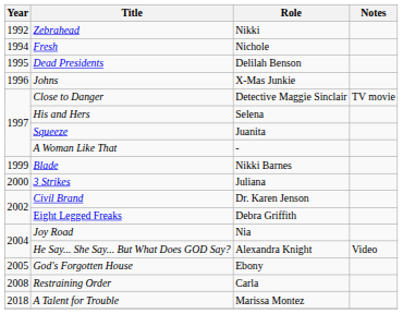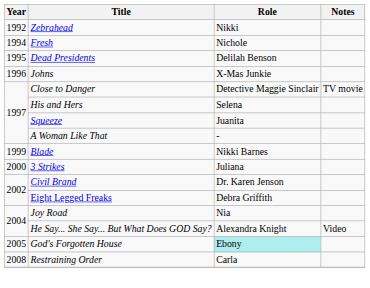 <table class="wikitable sortable">
 <tr>
 <th>Year</th>
 <th>Title</th>
 <th>Role</th>
 <th class="unsortable">Notes</th>
 </tr>
 <tr>
 <td>1992</td>
 <td><em><a href='#'>Zebrahead</a></em></td>
 <td>Nikki</td>
 <td></td>
 </tr>
 <tr>
 <td>1994</td>
 <td><em><a href='#'>Fresh</a></em></td>
 <td>Nichole</td>
 <td></td>
 </tr>
 <tr>
 <td>1995</td>
 <td><em><a href='#'>Dead Presidents</a></em></td>
 <td>Delilah Benson</td>
 <td></td>
 </tr>
 <tr>
 <td>1996</td>
 <td><em>Johns</em></td>
 <td>X-Mas Junkie</td>
 <td></td>
 </tr>
 <tr>
 <td rowspan="4">1997</td>
 <td><em>Close to Danger</em></td>
 <td>Detective Maggie Sinclair</td>
 <td>TV movie</td>
 </tr>
 <tr>
 <td><em>His and Hers</em></td>
 <td>Selena</td>
 <td></td>
 </tr>
 <tr>
 <td><em><a href='#'>Squeeze</a></em></td>
 <td>Juanita</td>
 <td></td>
 </tr>
 <tr>
 <td><em>A Woman Like That</em></td>
 <td>-</td>
 <td></td>
 </tr>
 <tr>
 <td>1999</td>
 <td><em><a href='#'>Blade</a></em></td>
 <td>Nikki Barnes</td>
 <td></td>
 </tr>
 <tr>
 <td>2000</td>
 <td><em><a href='#'>3 Strikes</a></em></td>
 <td>Juliana</td>
 <td></td>
 </tr>
 <tr>
 <td rowspan="2">2002</td>
 <td><em><a href='#'>Civil Brand</a></em></td>
 <td>Dr. Karen Jenson</td>
 <td></td>
 </tr>
 <tr>
 <td><a href='#'>Eight Legged Freaks</a></td>
 <td>Debra Griffith</td>
 <td></td>
 </tr>
 <tr>
 <td rowspan="2">2004</td>
 <td><em>Joy Road</em></td>
 <td>Nia</td>
 <td></td>
 </tr>
 <tr>
 <td><em>He Say... She Say... But What Does GOD Say?</em></td>
 <td>Alexandra Knight</td>
 <td>Video</td>
 </tr>
 <tr>
 <td>2005</td>
 <td><em>God's Forgotten House</em></td>
-<td>Ebony</td>
+<td style="background: paleturquoise;">Ebony</td>
 <td></td>
 </tr>
 <tr>
 <td>2008</td>
 <td><em>Restraining Order</em></td>
 <td>Carla</td>
 <td></td>
 </tr>
 <tr>
-<td>2018</td>
-<td><em>A Talent for Trouble</em></td>
-<td>Marissa Montez</td>
-<td></td>
-</tr>
-<tr>
 </tr>
 </table>
